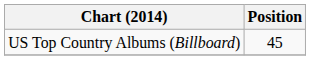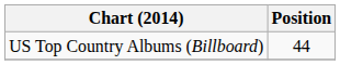 <table class="wikitable">
 <tr>
 <th>Chart (2014)</th>
 <th>Position</th>
 </tr>
 <tr>
 <td>US Top Country Albums (<em>Billboard</em>)</td>
-<td style="text-align:center;">45</td>
+<td style="text-align:center;">44</td>
 </tr>
 <tr>
 </tr>
 </table>
